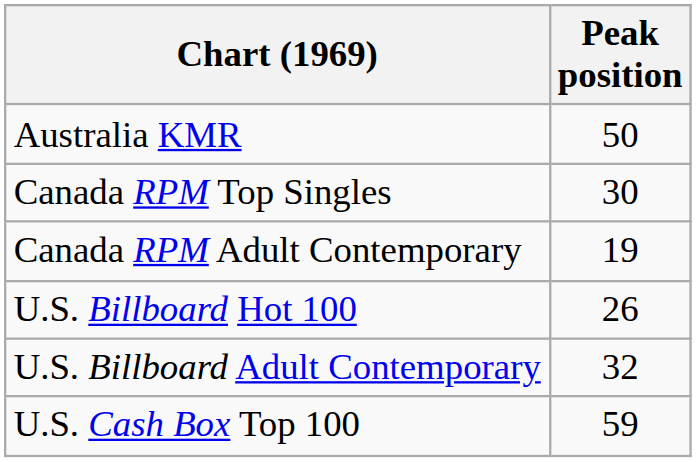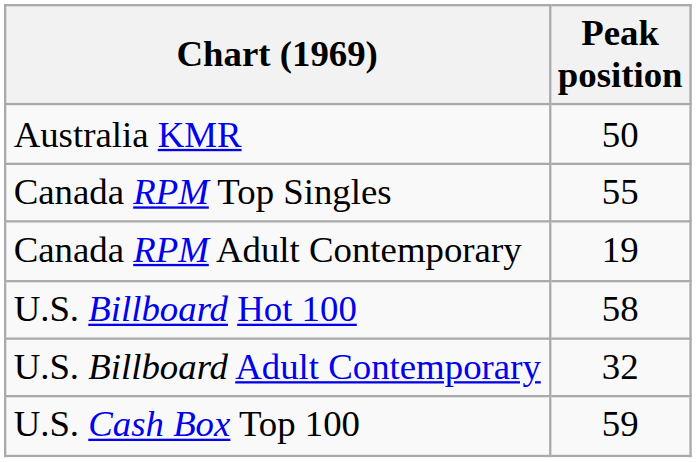 <table class="wikitable sortable">
 <tr>
 <th align="left">Chart (1969)</th>
 <th align="left">Peak<br>position</th>
 </tr>
 <tr>
 <td>Australia <a href='#'>KMR</a></td>
 <td style="text-align:center;">50</td>
 </tr>
 <tr>
 <td>Canada <a href='#'><em>RPM</em></a> Top Singles</td>
-<td style="text-align:center;">30</td>
+<td style="text-align:center;">55</td>
 </tr>
 <tr>
 <td>Canada <a href='#'><em>RPM</em></a> Adult Contemporary</td>
 <td style="text-align:center;">19</td>
 </tr>
 <tr>
 <td>U.S. <em><a href='#'>Billboard</a></em> <a href='#'>Hot 100</a></td>
-<td style="text-align:center;">26</td>
+<td style="text-align:center;">58</td>
 </tr>
 <tr>
 <td>U.S. <em>Billboard</em> <a href='#'>Adult Contemporary</a></td>
 <td style="text-align:center;">32</td>
 </tr>
 <tr>
 <td>U.S. <em><a href='#'>Cash Box</a></em> Top 100</td>
 <td style="text-align:center;">59</td>
 </tr>
 </table>
